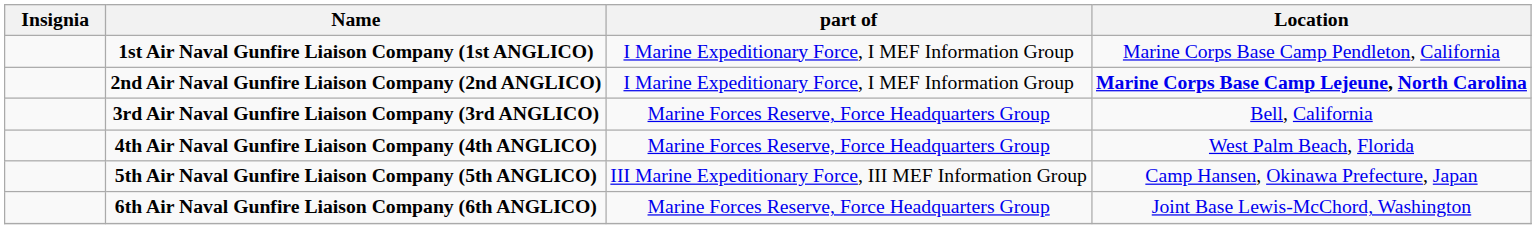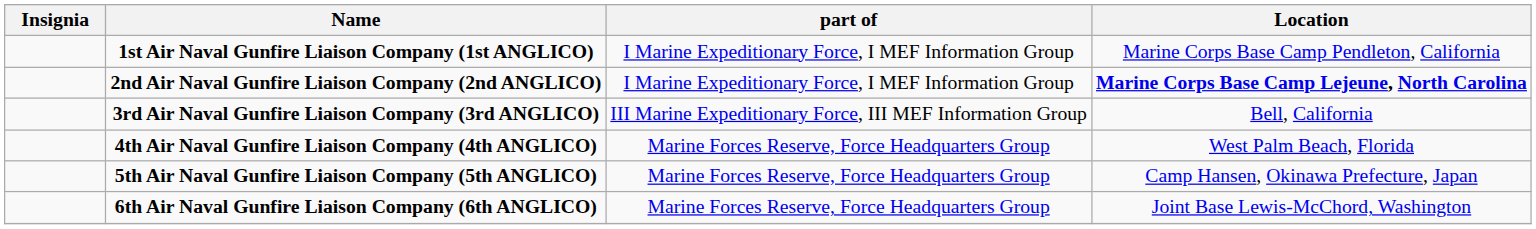 <table class="wikitable sortable" style="text-align: center;">
 <tr style="background-color: #CCCCCC;">
 <th style="width: 75px;"><strong>Insignia</strong></th>
 <th><strong> Name</strong></th>
 <th><strong>part of</strong></th>
 <th><strong>Location</strong></th>
 </tr>
 <tr>
 <td></td>
 <td><strong>1st Air Naval Gunfire Liaison Company (1st ANGLICO)</strong></td>
 <td><a href='#'>I Marine Expeditionary Force</a>, I MEF Information Group</td>
 <td><a href='#'>Marine Corps Base Camp Pendleton</a>, <a href='#'>California</a></td>
 </tr>
 <tr>
 <td></td>
 <td><strong>2nd Air Naval Gunfire Liaison Company (2nd ANGLICO)</strong></td>
 <td><a href='#'>I Marine Expeditionary Force</a>, I MEF Information Group</td>
 <td><strong><a href='#'>Marine Corps Base Camp Lejeune</a>, <a href='#'>North Carolina</a></strong></td>
 </tr>
 <tr>
 <td></td>
 <td><strong>3rd Air Naval Gunfire Liaison Company (3rd ANGLICO)</strong></td>
-<td><a href='#'>Marine Forces Reserve, Force Headquarters Group</a></td>
+<td><a href='#'>III Marine Expeditionary Force</a>, III MEF Information Group</td>
 <td><a href='#'>Bell</a>, <a href='#'>California</a></td>
 </tr>
 <tr>
 <td></td>
 <td><strong>4th Air Naval Gunfire Liaison Company (4th ANGLICO)</strong></td>
 <td><a href='#'>Marine Forces Reserve, Force Headquarters Group</a></td>
 <td><a href='#'>West Palm Beach</a>, <a href='#'>Florida</a></td>
 </tr>
 <tr>
 <td></td>
 <td><strong>5th Air Naval Gunfire Liaison Company (5th ANGLICO)</strong></td>
-<td><a href='#'>III Marine Expeditionary Force</a>, III MEF Information Group</td>
+<td><a href='#'>Marine Forces Reserve, Force Headquarters Group</a></td>
 <td><a href='#'>Camp Hansen</a>, <a href='#'>Okinawa Prefecture</a>, <a href='#'>Japan</a></td>
 </tr>
 <tr>
 <td></td>
 <td><strong>6th Air Naval Gunfire Liaison Company (6th ANGLICO)</strong></td>
 <td><a href='#'>Marine Forces Reserve, Force Headquarters Group</a></td>
 <td><a href='#'>Joint Base Lewis-McChord, Washington</a></td>
 </tr>
 <tr>
 </tr>
 </table>
